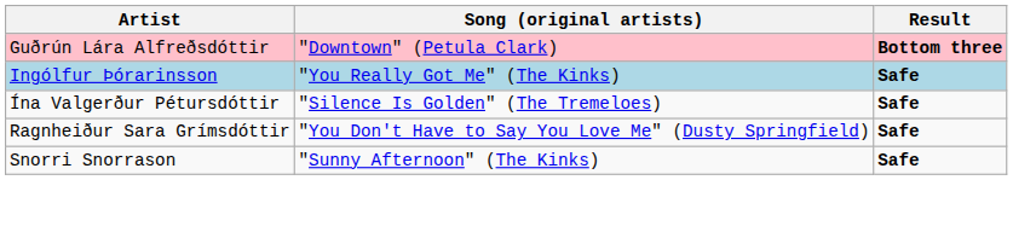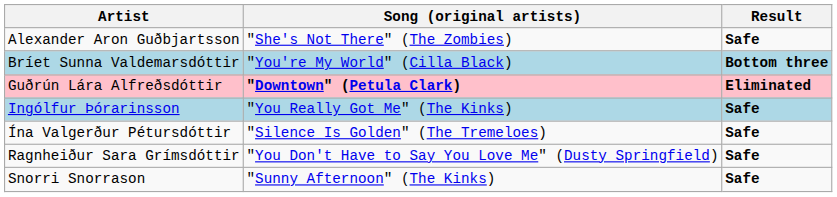 <table class=wikitable>
 <tr>
 <th>Artist</th>
 <th>Song (original artists)</th>
 <th>Result</th>
 </tr>
+<tr>
+<td>Alexander Aron Guðbjartsson</td>
+<td>"<a href='#'>She's Not There</a>" (<a href='#'>The Zombies</a>)</td>
+<td><strong>Safe</strong></td>
+</tr>
+<tr style="background:lightblue;">
+<td>Bríet Sunna Valdemarsdóttir</td>
+<td>"<a href='#'>You're My World</a>" (<a href='#'>Cilla Black</a>)</td>
+<td><strong>Bottom three</strong></td>
+</tr>
 <tr style="background:pink;">
 <td>Guðrún Lára Alfreðsdóttir</td>
-<td>"<a href='#'>Downtown</a>" (<a href='#'>Petula Clark</a>)</td>
-<td><strong>Bottom three</strong></td>
+<td><strong>"<a href='#'>Downtown</a>" (<a href='#'>Petula Clark</a>)</strong></td>
+<td><strong>Eliminated</strong></td>
 </tr>
 <tr style="background:lightblue;">
 <td><a href='#'>Ingólfur Þórarinsson</a></td>
 <td>"<a href='#'>You Really Got Me</a>" (<a href='#'>The Kinks</a>)</td>
 <td><strong>Safe</strong></td>
 </tr>
 <tr>
 <td>Ína Valgerður Pétursdóttir</td>
 <td>"<a href='#'>Silence Is Golden</a>" (<a href='#'>The Tremeloes</a>)</td>
 <td><strong>Safe</strong></td>
 </tr>
 <tr>
 <td>Ragnheiður Sara Grímsdóttir</td>
 <td>"<a href='#'>You Don't Have to Say You Love Me</a>" (<a href='#'>Dusty Springfield</a>)</td>
 <td><strong>Safe</strong></td>
 </tr>
 <tr>
 <td>Snorri Snorrason</td>
 <td>"<a href='#'>Sunny Afternoon</a>" (<a href='#'>The Kinks</a>)</td>
 <td><strong>Safe</strong></td>
 </tr>
 </table>
